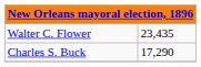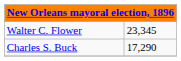 <table class="wikitable">
 <tr>
 <th colspan="7" style="background-color:#FF7F00;text-align:center;"><a href='#'>New Orleans mayoral election, 1896</a></th>
 </tr>
 <tr>
 <td><a href='#'>Walter C. Flower</a></td>
-<td>23,435</td>
+<td>23,345</td>
 </tr>
 <tr>
 <td><a href='#'>Charles S. Buck</a></td>
 <td>17,290</td>
 </tr>
 <tr>
 </tr>
 </table>
